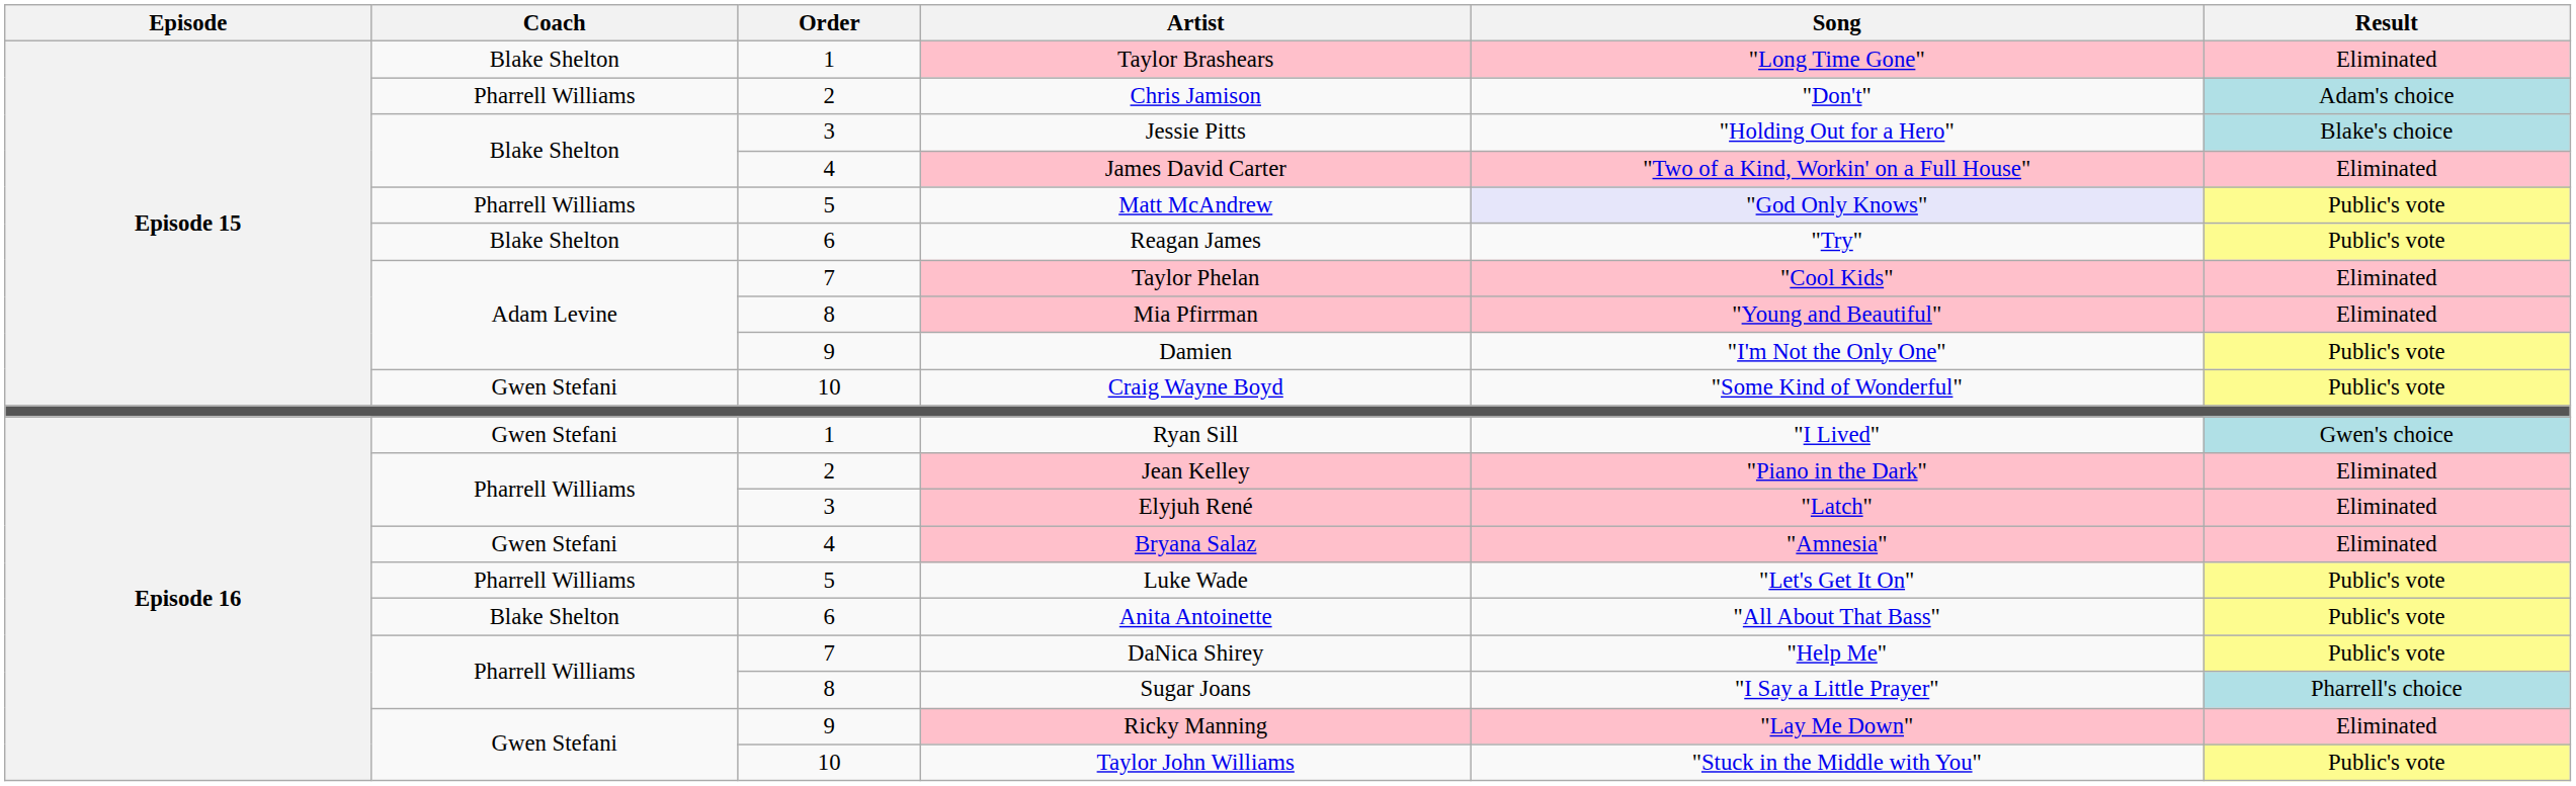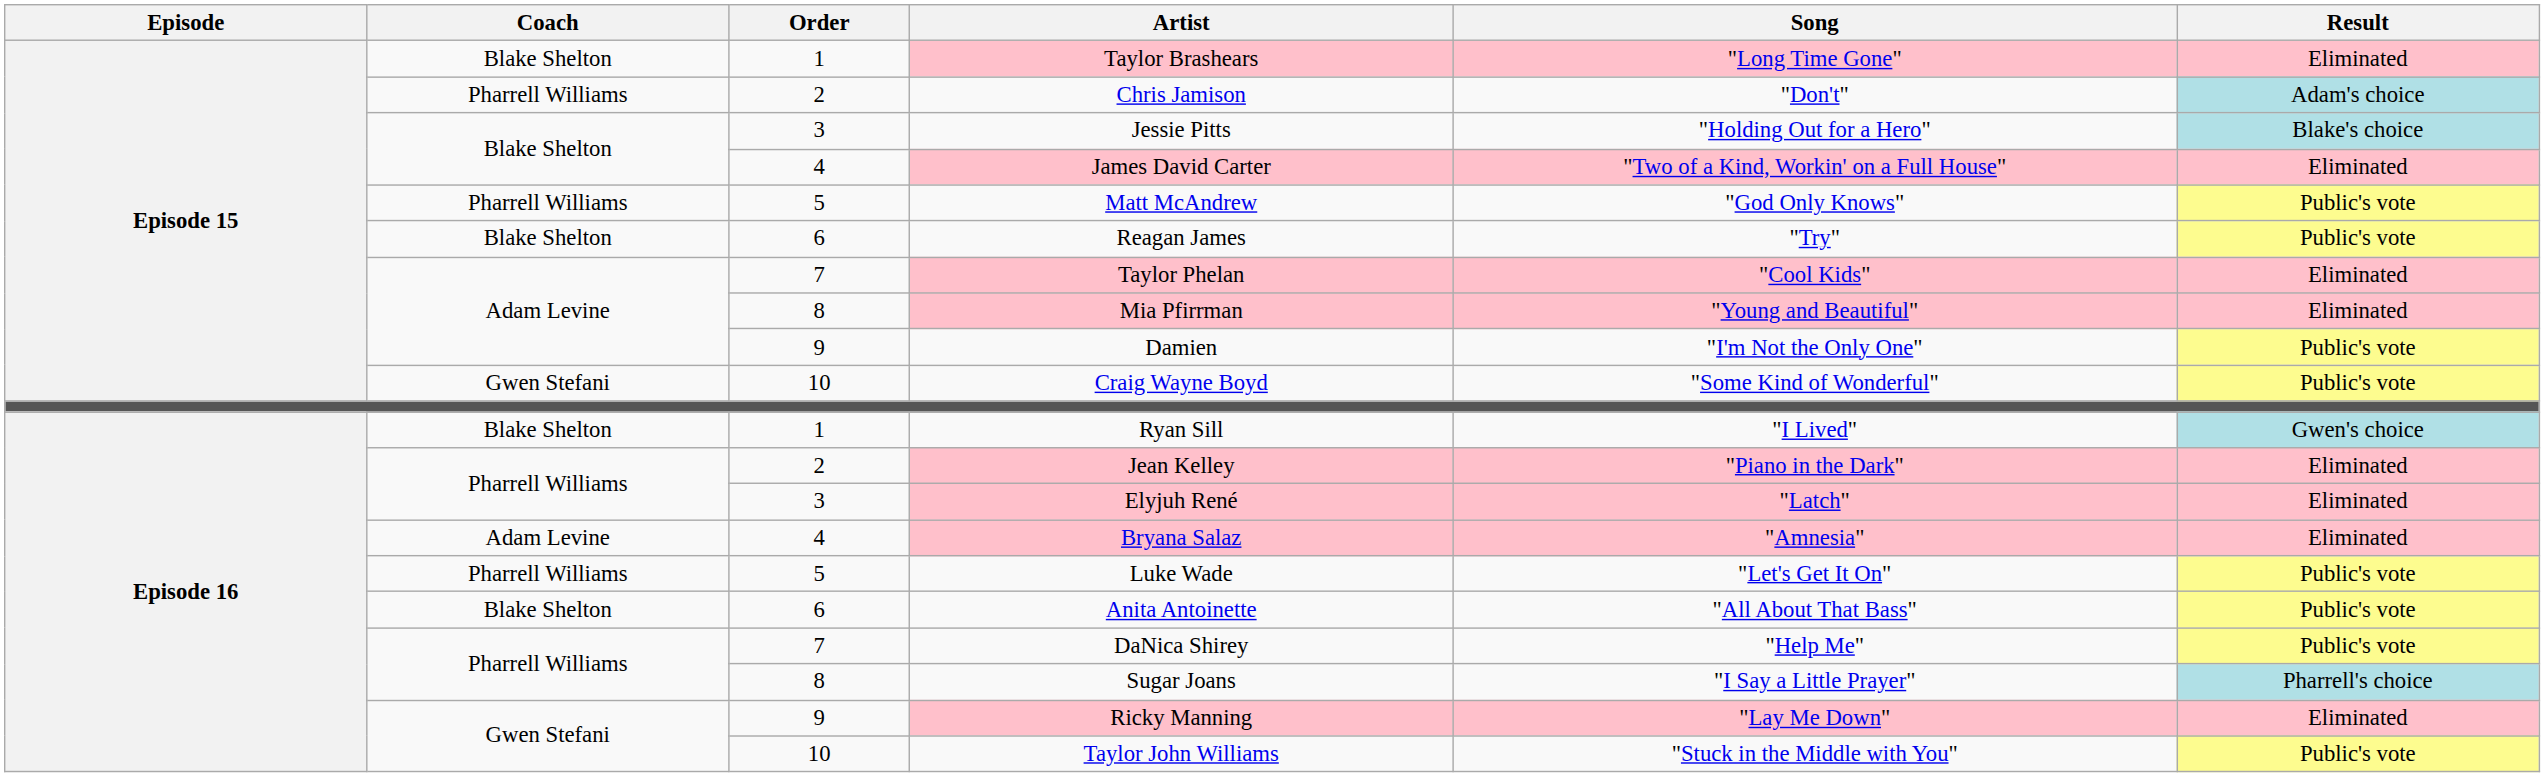 <table class="wikitable" style="text-align:center; width:90%;">
 <tr>
 <th style="width:10%;">Episode</th>
 <th style="width:10%;">Coach</th>
 <th style="width:05%;">Order</th>
 <th style="width:15%;">Artist</th>
 <th style="width:20%;">Song</th>
 <th style="width:10%;">Result</th>
 </tr>
 <tr>
 <th rowspan="10" scope="row">Episode 15<br></th>
 <td>Blake Shelton</td>
 <td>1</td>
 <td style="background:pink;">Taylor Brashears</td>
 <td style="background:pink;">"<a href='#'>Long Time Gone</a>"</td>
 <td style="background:pink;">Eliminated</td>
 </tr>
 <tr>
 <td>Pharrell Williams</td>
 <td>2</td>
 <td><a href='#'>Chris Jamison</a></td>
 <td>"<a href='#'>Don't</a>"</td>
 <td style="background:#B0E0E6;">Adam's choice</td>
 </tr>
 <tr>
 <td rowspan="2">Blake Shelton</td>
 <td>3</td>
 <td>Jessie Pitts</td>
 <td>"<a href='#'>Holding Out for a Hero</a>"</td>
 <td style="background:#B0E0E6;">Blake's choice</td>
 </tr>
 <tr>
 <td>4</td>
 <td style="background:pink;">James David Carter</td>
 <td style="background:pink;">"<a href='#'>Two of a Kind, Workin' on a Full House</a>"</td>
 <td style="background:pink;">Eliminated</td>
 </tr>
 <tr>
 <td>Pharrell Williams</td>
 <td>5</td>
 <td><a href='#'>Matt McAndrew</a></td>
-<td style="background: lavender;">"<a href='#'>God Only Knows</a>"</td>
+<td>"<a href='#'>God Only Knows</a>"</td>
 <td style="background:#fdfc8f;">Public's vote</td>
 </tr>
 <tr>
 <td>Blake Shelton</td>
 <td>6</td>
 <td>Reagan James</td>
 <td>"<a href='#'>Try</a>"</td>
 <td style="background:#fdfc8f;">Public's vote</td>
 </tr>
 <tr>
 <td rowspan="3">Adam Levine</td>
 <td>7</td>
 <td style="background:pink;">Taylor Phelan</td>
 <td style="background:pink;">"<a href='#'>Cool Kids</a>"</td>
 <td style="background:pink;">Eliminated</td>
 </tr>
 <tr>
 <td>8</td>
 <td style="background:pink;">Mia Pfirrman</td>
 <td style="background:pink;">"<a href='#'>Young and Beautiful</a>"</td>
 <td style="background:pink;">Eliminated</td>
 </tr>
 <tr>
 <td>9</td>
 <td>Damien</td>
 <td>"<a href='#'>I'm Not the Only One</a>"</td>
 <td style="background:#fdfc8f;">Public's vote</td>
 </tr>
 <tr>
 <td>Gwen Stefani</td>
 <td>10</td>
 <td><a href='#'>Craig Wayne Boyd</a></td>
 <td>"<a href='#'>Some Kind of Wonderful</a>"</td>
 <td style="background:#fdfc8f;">Public's vote</td>
 </tr>
 <tr>
 <td colspan="6" style="background:#555;"></td>
 </tr>
 <tr>
 <th rowspan="10" scope="row">Episode 16<br></th>
-<td>Gwen Stefani</td>
+<td>Blake Shelton</td>
 <td>1</td>
 <td>Ryan Sill</td>
 <td>"<a href='#'>I Lived</a>"</td>
 <td style="background:#B0E0E6;">Gwen's choice</td>
 </tr>
 <tr>
 <td rowspan="2">Pharrell Williams</td>
 <td>2</td>
 <td style="background:pink;">Jean Kelley</td>
 <td style="background:pink;">"<a href='#'>Piano in the Dark</a>"</td>
 <td style="background:pink;">Eliminated</td>
 </tr>
 <tr>
 <td>3</td>
 <td style="background:pink;">Elyjuh René</td>
 <td style="background:pink;">"<a href='#'>Latch</a>"</td>
 <td style="background:pink;">Eliminated</td>
 </tr>
 <tr>
-<td>Gwen Stefani</td>
+<td>Adam Levine</td>
 <td>4</td>
 <td style="background:pink;"><a href='#'>Bryana Salaz</a></td>
 <td style="background:pink;">"<a href='#'>Amnesia</a>"</td>
 <td style="background:pink;">Eliminated</td>
 </tr>
 <tr>
 <td>Pharrell Williams</td>
 <td>5</td>
 <td>Luke Wade</td>
 <td>"<a href='#'>Let's Get It On</a>"</td>
 <td style="background:#fdfc8f;">Public's vote</td>
 </tr>
 <tr>
 <td>Blake Shelton</td>
 <td>6</td>
 <td><a href='#'>Anita Antoinette</a></td>
 <td>"<a href='#'>All About That Bass</a>"</td>
 <td style="background:#fdfc8f;">Public's vote</td>
 </tr>
 <tr>
 <td rowspan="2">Pharrell Williams</td>
 <td>7</td>
 <td>DaNica Shirey</td>
 <td>"<a href='#'>Help Me</a>"</td>
 <td style="background:#fdfc8f;">Public's vote</td>
 </tr>
 <tr>
 <td>8</td>
 <td>Sugar Joans</td>
 <td>"<a href='#'>I Say a Little Prayer</a>"</td>
 <td style="background:#B0E0E6;">Pharrell's choice</td>
 </tr>
 <tr>
 <td rowspan="2">Gwen Stefani</td>
 <td>9</td>
 <td style="background:pink;">Ricky Manning</td>
 <td style="background:pink;">"<a href='#'>Lay Me Down</a>"</td>
 <td style="background:pink;">Eliminated</td>
 </tr>
 <tr>
 <td>10</td>
 <td><a href='#'>Taylor John Williams</a></td>
 <td>"<a href='#'>Stuck in the Middle with You</a>"</td>
 <td style="background:#fdfc8f;">Public's vote</td>
 </tr>
 </table>
